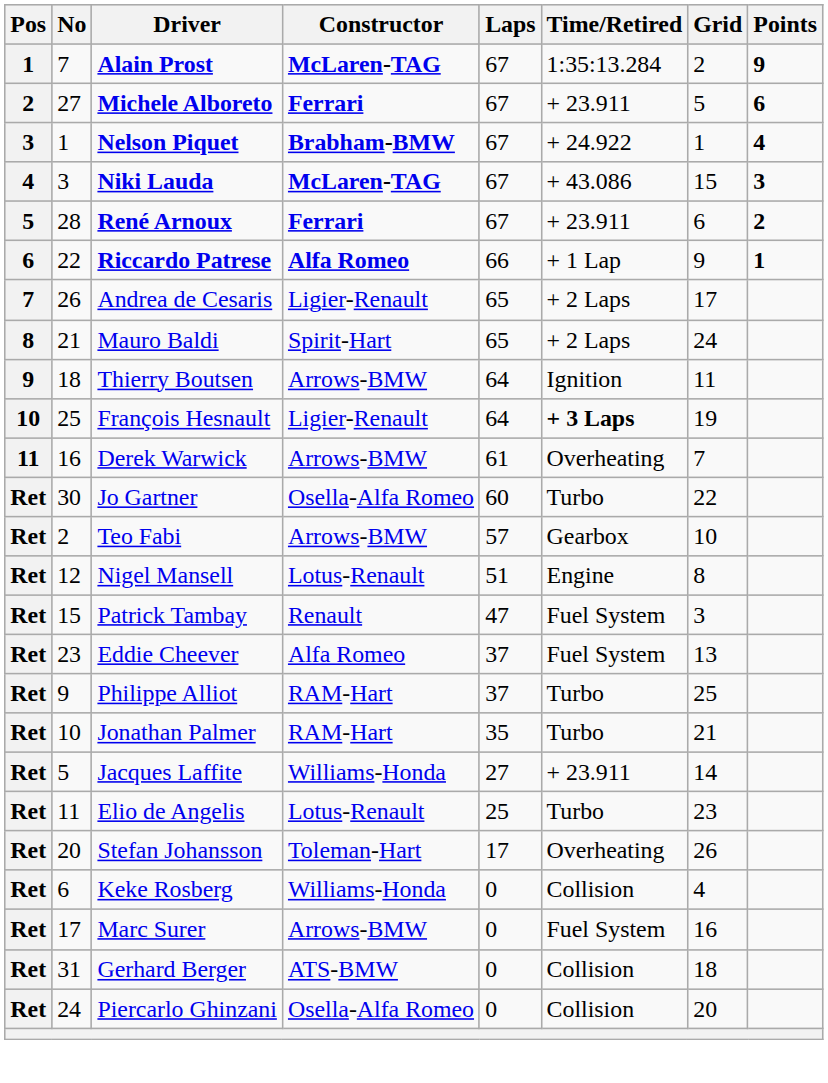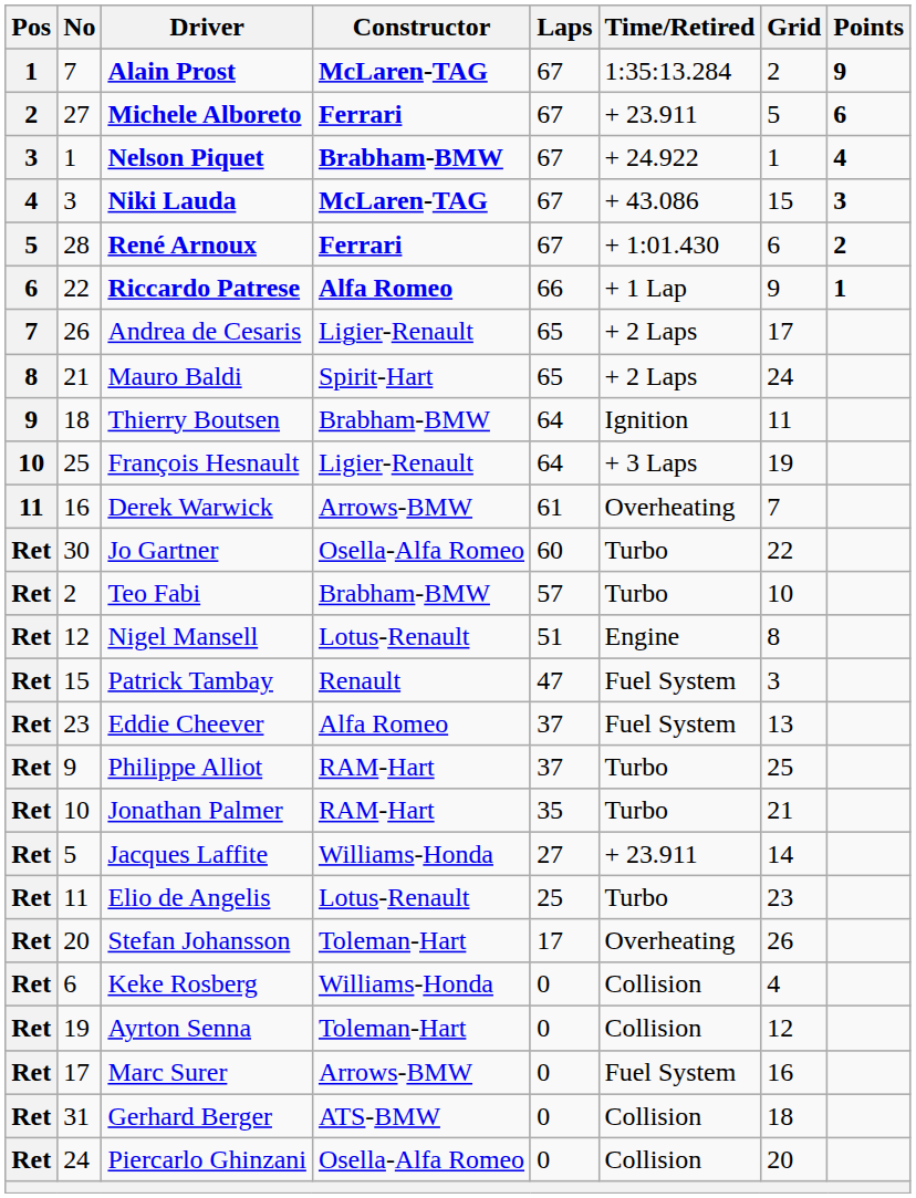 <table class="wikitable" style="font-size: 95%;">
 <tr>
 <th>Pos</th>
 <th>No</th>
 <th>Driver</th>
 <th>Constructor</th>
 <th>Laps</th>
 <th>Time/Retired</th>
 <th>Grid</th>
 <th>Points</th>
 </tr>
 <tr>
 <th>1</th>
 <td>7</td>
 <td> <strong><a href='#'>Alain Prost</a></strong></td>
 <td><strong><a href='#'>McLaren</a>-<a href='#'>TAG</a></strong></td>
 <td>67</td>
 <td>1:35:13.284</td>
 <td>2</td>
 <td><strong>9</strong></td>
 </tr>
 <tr>
 <th>2</th>
 <td>27</td>
 <td> <strong><a href='#'>Michele Alboreto</a></strong></td>
 <td><strong><a href='#'>Ferrari</a></strong></td>
 <td>67</td>
 <td>+ 23.911</td>
 <td>5</td>
 <td><strong>6</strong></td>
 </tr>
 <tr>
 <th>3</th>
 <td>1</td>
 <td> <strong><a href='#'>Nelson Piquet</a></strong></td>
 <td><strong><a href='#'>Brabham</a>-<a href='#'>BMW</a></strong></td>
 <td>67</td>
 <td>+ 24.922</td>
 <td>1</td>
 <td><strong>4</strong></td>
 </tr>
 <tr>
 <th>4</th>
 <td>3</td>
 <td> <strong><a href='#'>Niki Lauda</a></strong></td>
 <td><strong><a href='#'>McLaren</a>-<a href='#'>TAG</a></strong></td>
 <td>67</td>
 <td>+ 43.086</td>
 <td>15</td>
 <td><strong>3</strong></td>
 </tr>
 <tr>
 <th>5</th>
 <td>28</td>
 <td> <strong><a href='#'>René Arnoux</a></strong></td>
 <td><strong><a href='#'>Ferrari</a></strong></td>
 <td>67</td>
-<td>+ 23.911</td>
+<td>+ 1:01.430</td>
 <td>6</td>
 <td><strong>2</strong></td>
 </tr>
 <tr>
 <th>6</th>
 <td>22</td>
 <td> <strong><a href='#'>Riccardo Patrese</a></strong></td>
 <td><strong><a href='#'>Alfa Romeo</a></strong></td>
 <td>66</td>
 <td>+ 1 Lap</td>
 <td>9</td>
 <td><strong>1</strong></td>
 </tr>
 <tr>
 <th>7</th>
 <td>26</td>
 <td> <a href='#'>Andrea de Cesaris</a></td>
 <td><a href='#'>Ligier</a>-<a href='#'>Renault</a></td>
 <td>65</td>
 <td>+ 2 Laps</td>
 <td>17</td>
 <td> </td>
 </tr>
 <tr>
 <th>8</th>
 <td>21</td>
 <td> <a href='#'>Mauro Baldi</a></td>
 <td><a href='#'>Spirit</a>-<a href='#'>Hart</a></td>
 <td>65</td>
 <td>+ 2 Laps</td>
 <td>24</td>
 <td> </td>
 </tr>
 <tr>
 <th>9</th>
 <td>18</td>
 <td> <a href='#'>Thierry Boutsen</a></td>
-<td><a href='#'>Arrows</a>-<a href='#'>BMW</a></td>
+<td><a href='#'>Brabham</a>-<a href='#'>BMW</a></td>
 <td>64</td>
 <td>Ignition</td>
 <td>11</td>
 <td> </td>
 </tr>
 <tr>
 <th>10</th>
 <td>25</td>
 <td> <a href='#'>François Hesnault</a></td>
 <td><a href='#'>Ligier</a>-<a href='#'>Renault</a></td>
 <td>64</td>
-<td><strong>+ 3 Laps</strong></td>
+<td>+ 3 Laps</td>
 <td>19</td>
 <td> </td>
 </tr>
 <tr>
 <th>11</th>
 <td>16</td>
 <td> <a href='#'>Derek Warwick</a></td>
 <td><a href='#'>Arrows</a>-<a href='#'>BMW</a></td>
 <td>61</td>
 <td>Overheating</td>
 <td>7</td>
 <td> </td>
 </tr>
 <tr>
 <th>Ret</th>
 <td>30</td>
 <td> <a href='#'>Jo Gartner</a></td>
 <td><a href='#'>Osella</a>-<a href='#'>Alfa Romeo</a></td>
 <td>60</td>
 <td>Turbo</td>
 <td>22</td>
 <td> </td>
 </tr>
 <tr>
 <th>Ret</th>
 <td>2</td>
 <td> <a href='#'>Teo Fabi</a></td>
-<td><a href='#'>Arrows</a>-<a href='#'>BMW</a></td>
+<td><a href='#'>Brabham</a>-<a href='#'>BMW</a></td>
 <td>57</td>
-<td>Gearbox</td>
+<td>Turbo</td>
 <td>10</td>
 <td> </td>
 </tr>
 <tr>
 <th>Ret</th>
 <td>12</td>
 <td> <a href='#'>Nigel Mansell</a></td>
 <td><a href='#'>Lotus</a>-<a href='#'>Renault</a></td>
 <td>51</td>
 <td>Engine</td>
 <td>8</td>
 <td> </td>
 </tr>
 <tr>
 <th>Ret</th>
 <td>15</td>
 <td> <a href='#'>Patrick Tambay</a></td>
 <td><a href='#'>Renault</a></td>
 <td>47</td>
 <td>Fuel System</td>
 <td>3</td>
 <td> </td>
 </tr>
 <tr>
 <th>Ret</th>
 <td>23</td>
 <td> <a href='#'>Eddie Cheever</a></td>
 <td><a href='#'>Alfa Romeo</a></td>
 <td>37</td>
 <td>Fuel System</td>
 <td>13</td>
 <td> </td>
 </tr>
 <tr>
 <th>Ret</th>
 <td>9</td>
 <td> <a href='#'>Philippe Alliot</a></td>
 <td><a href='#'>RAM</a>-<a href='#'>Hart</a></td>
 <td>37</td>
 <td>Turbo</td>
 <td>25</td>
 <td> </td>
 </tr>
 <tr>
 <th>Ret</th>
 <td>10</td>
 <td> <a href='#'>Jonathan Palmer</a></td>
 <td><a href='#'>RAM</a>-<a href='#'>Hart</a></td>
 <td>35</td>
 <td>Turbo</td>
 <td>21</td>
 <td> </td>
 </tr>
 <tr>
 <th>Ret</th>
 <td>5</td>
 <td> <a href='#'>Jacques Laffite</a></td>
 <td><a href='#'>Williams</a>-<a href='#'>Honda</a></td>
 <td>27</td>
 <td>+ 23.911</td>
 <td>14</td>
 <td> </td>
 </tr>
 <tr>
 <th>Ret</th>
 <td>11</td>
 <td> <a href='#'>Elio de Angelis</a></td>
 <td><a href='#'>Lotus</a>-<a href='#'>Renault</a></td>
 <td>25</td>
 <td>Turbo</td>
 <td>23</td>
 <td> </td>
 </tr>
 <tr>
 <th>Ret</th>
 <td>20</td>
 <td> <a href='#'>Stefan Johansson</a></td>
 <td><a href='#'>Toleman</a>-<a href='#'>Hart</a></td>
 <td>17</td>
 <td>Overheating</td>
 <td>26</td>
 <td> </td>
 </tr>
 <tr>
 <th>Ret</th>
 <td>6</td>
 <td> <a href='#'>Keke Rosberg</a></td>
 <td><a href='#'>Williams</a>-<a href='#'>Honda</a></td>
 <td>0</td>
 <td>Collision</td>
 <td>4</td>
 <td> </td>
 </tr>
 <tr>
 <th>Ret</th>
+<td>19</td>
+<td> <a href='#'>Ayrton Senna</a></td>
+<td><a href='#'>Toleman</a>-<a href='#'>Hart</a></td>
+<td>0</td>
+<td>Collision</td>
+<td>12</td>
+<td> </td>
+</tr>
+<tr>
+<th>Ret</th>
 <td>17</td>
 <td> <a href='#'>Marc Surer</a></td>
 <td><a href='#'>Arrows</a>-<a href='#'>BMW</a></td>
 <td>0</td>
 <td>Fuel System</td>
 <td>16</td>
 <td> </td>
 </tr>
 <tr>
 <th>Ret</th>
 <td>31</td>
 <td> <a href='#'>Gerhard Berger</a></td>
 <td><a href='#'>ATS</a>-<a href='#'>BMW</a></td>
 <td>0</td>
 <td>Collision</td>
 <td>18</td>
 <td> </td>
 </tr>
 <tr>
 <th>Ret</th>
 <td>24</td>
 <td> <a href='#'>Piercarlo Ghinzani</a></td>
 <td><a href='#'>Osella</a>-<a href='#'>Alfa Romeo</a></td>
 <td>0</td>
 <td>Collision</td>
 <td>20</td>
 <td> </td>
 </tr>
 <tr>
 <th colspan="8"></th>
 </tr>
 </table>
